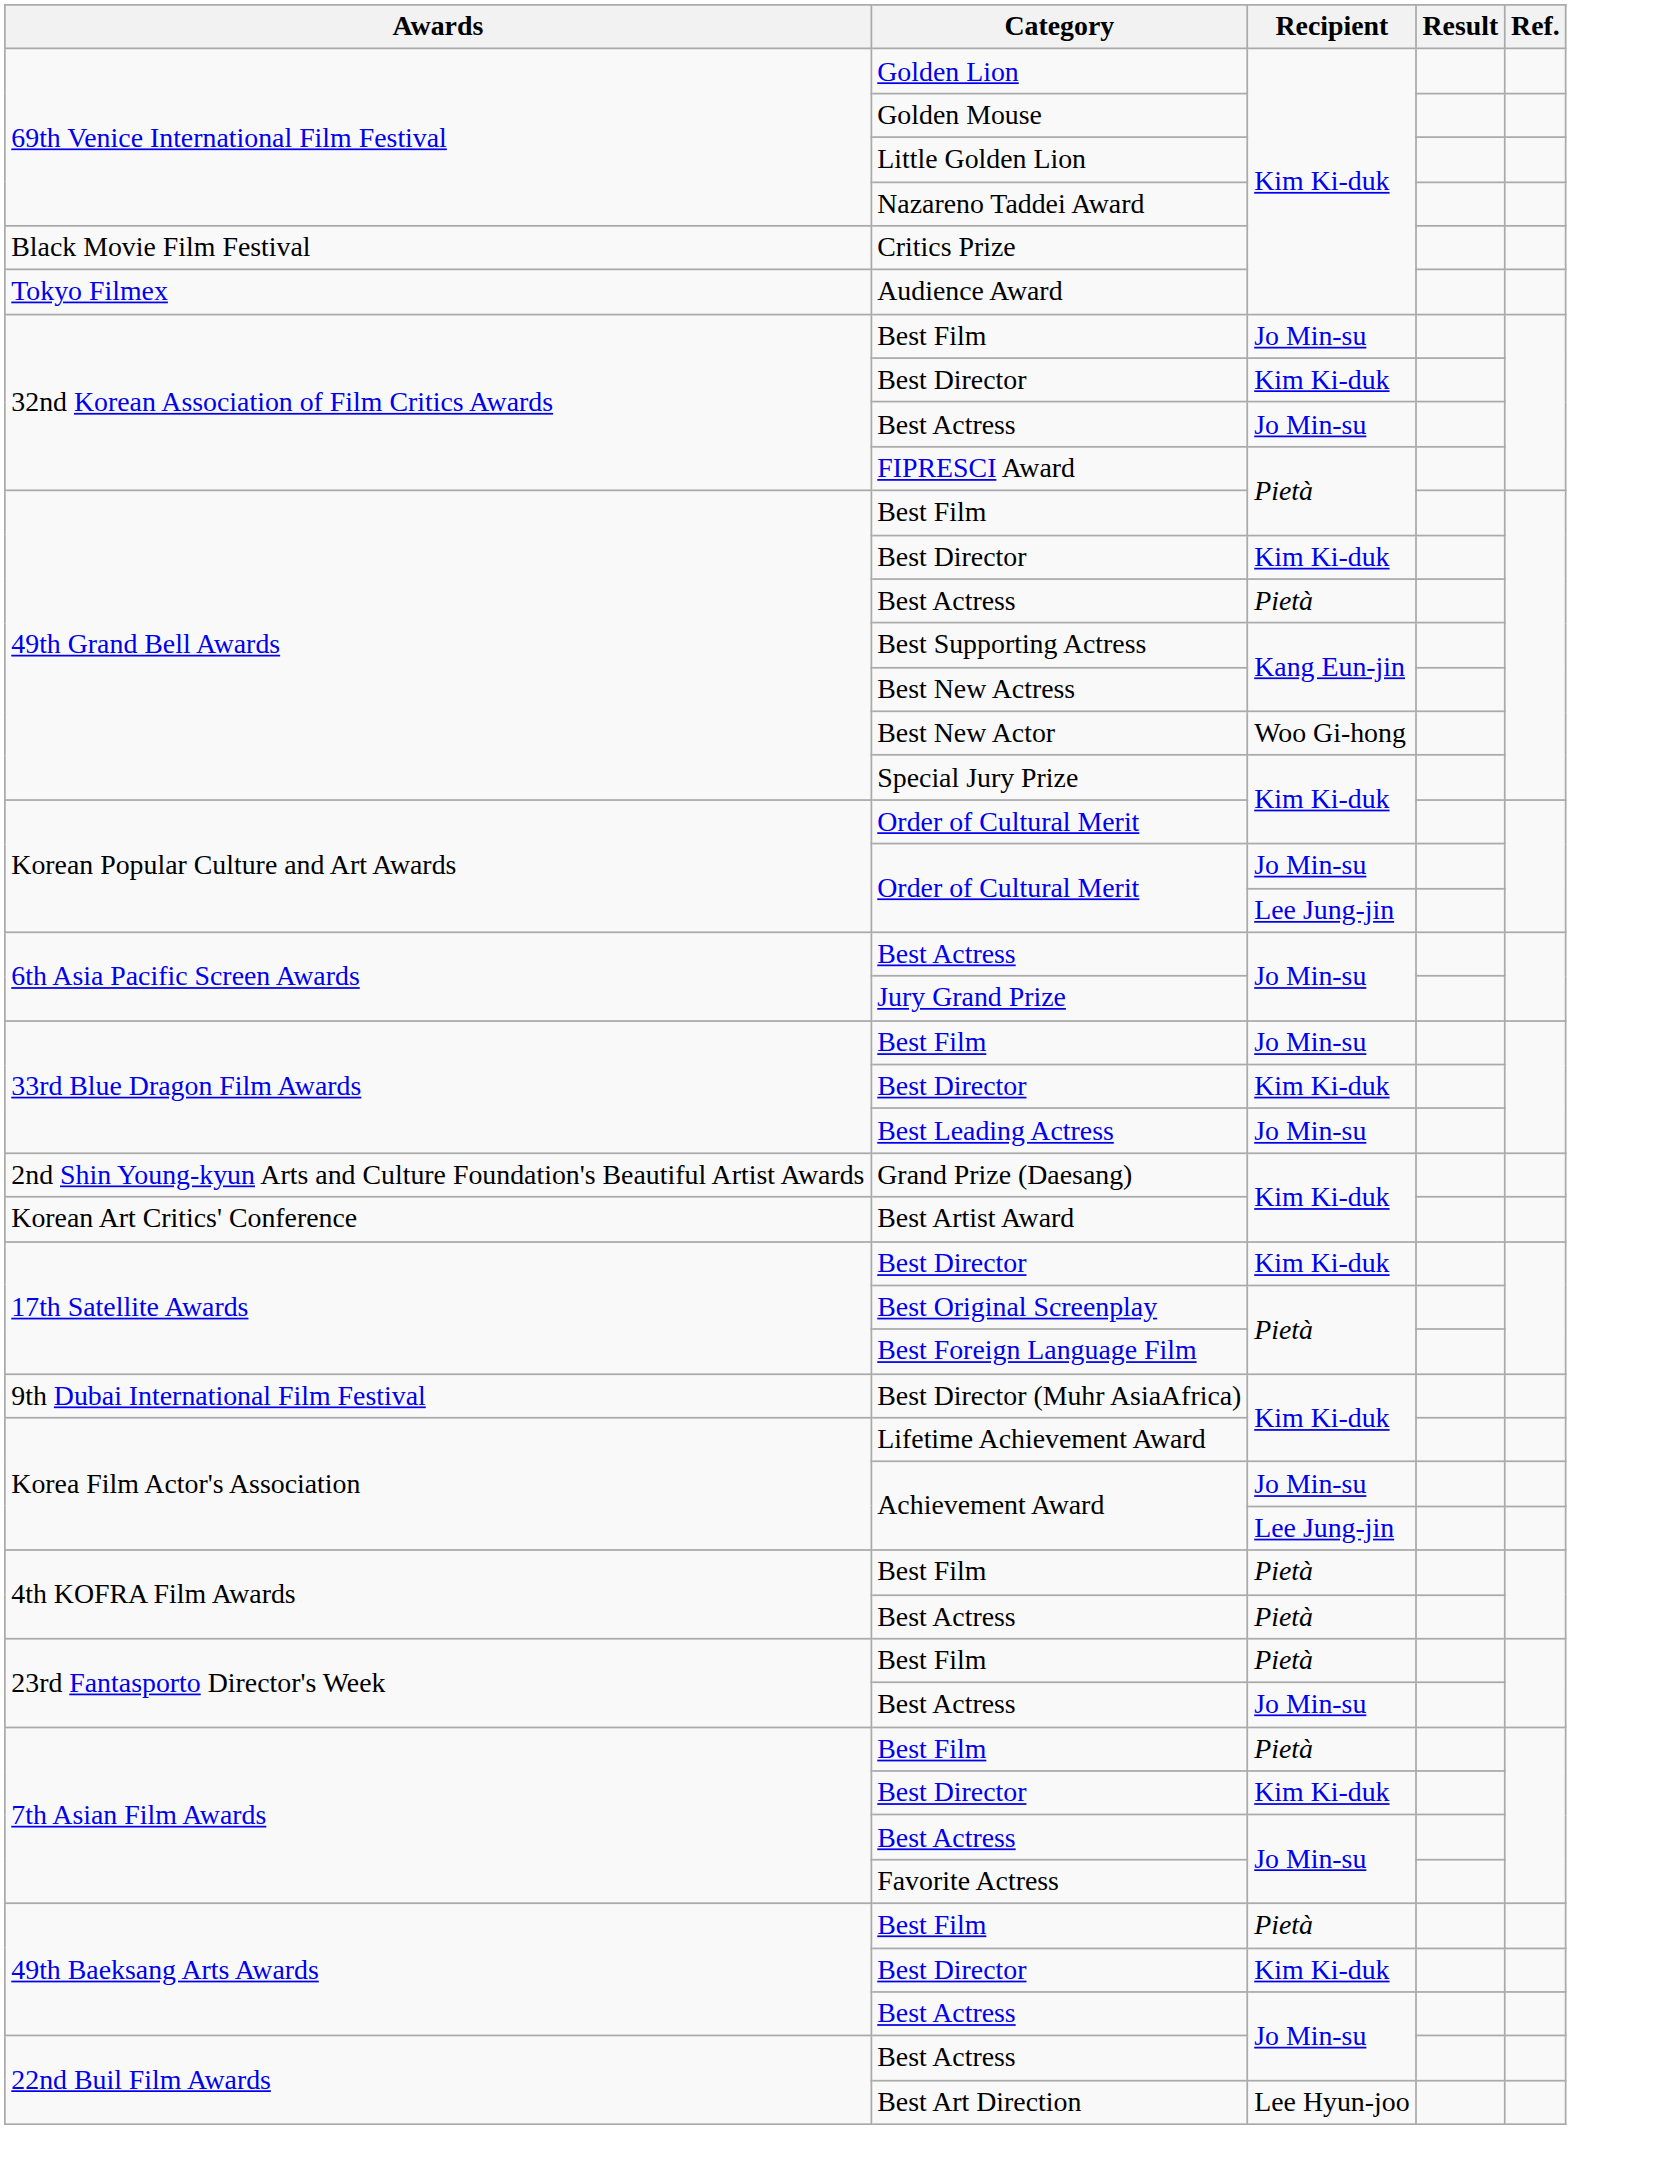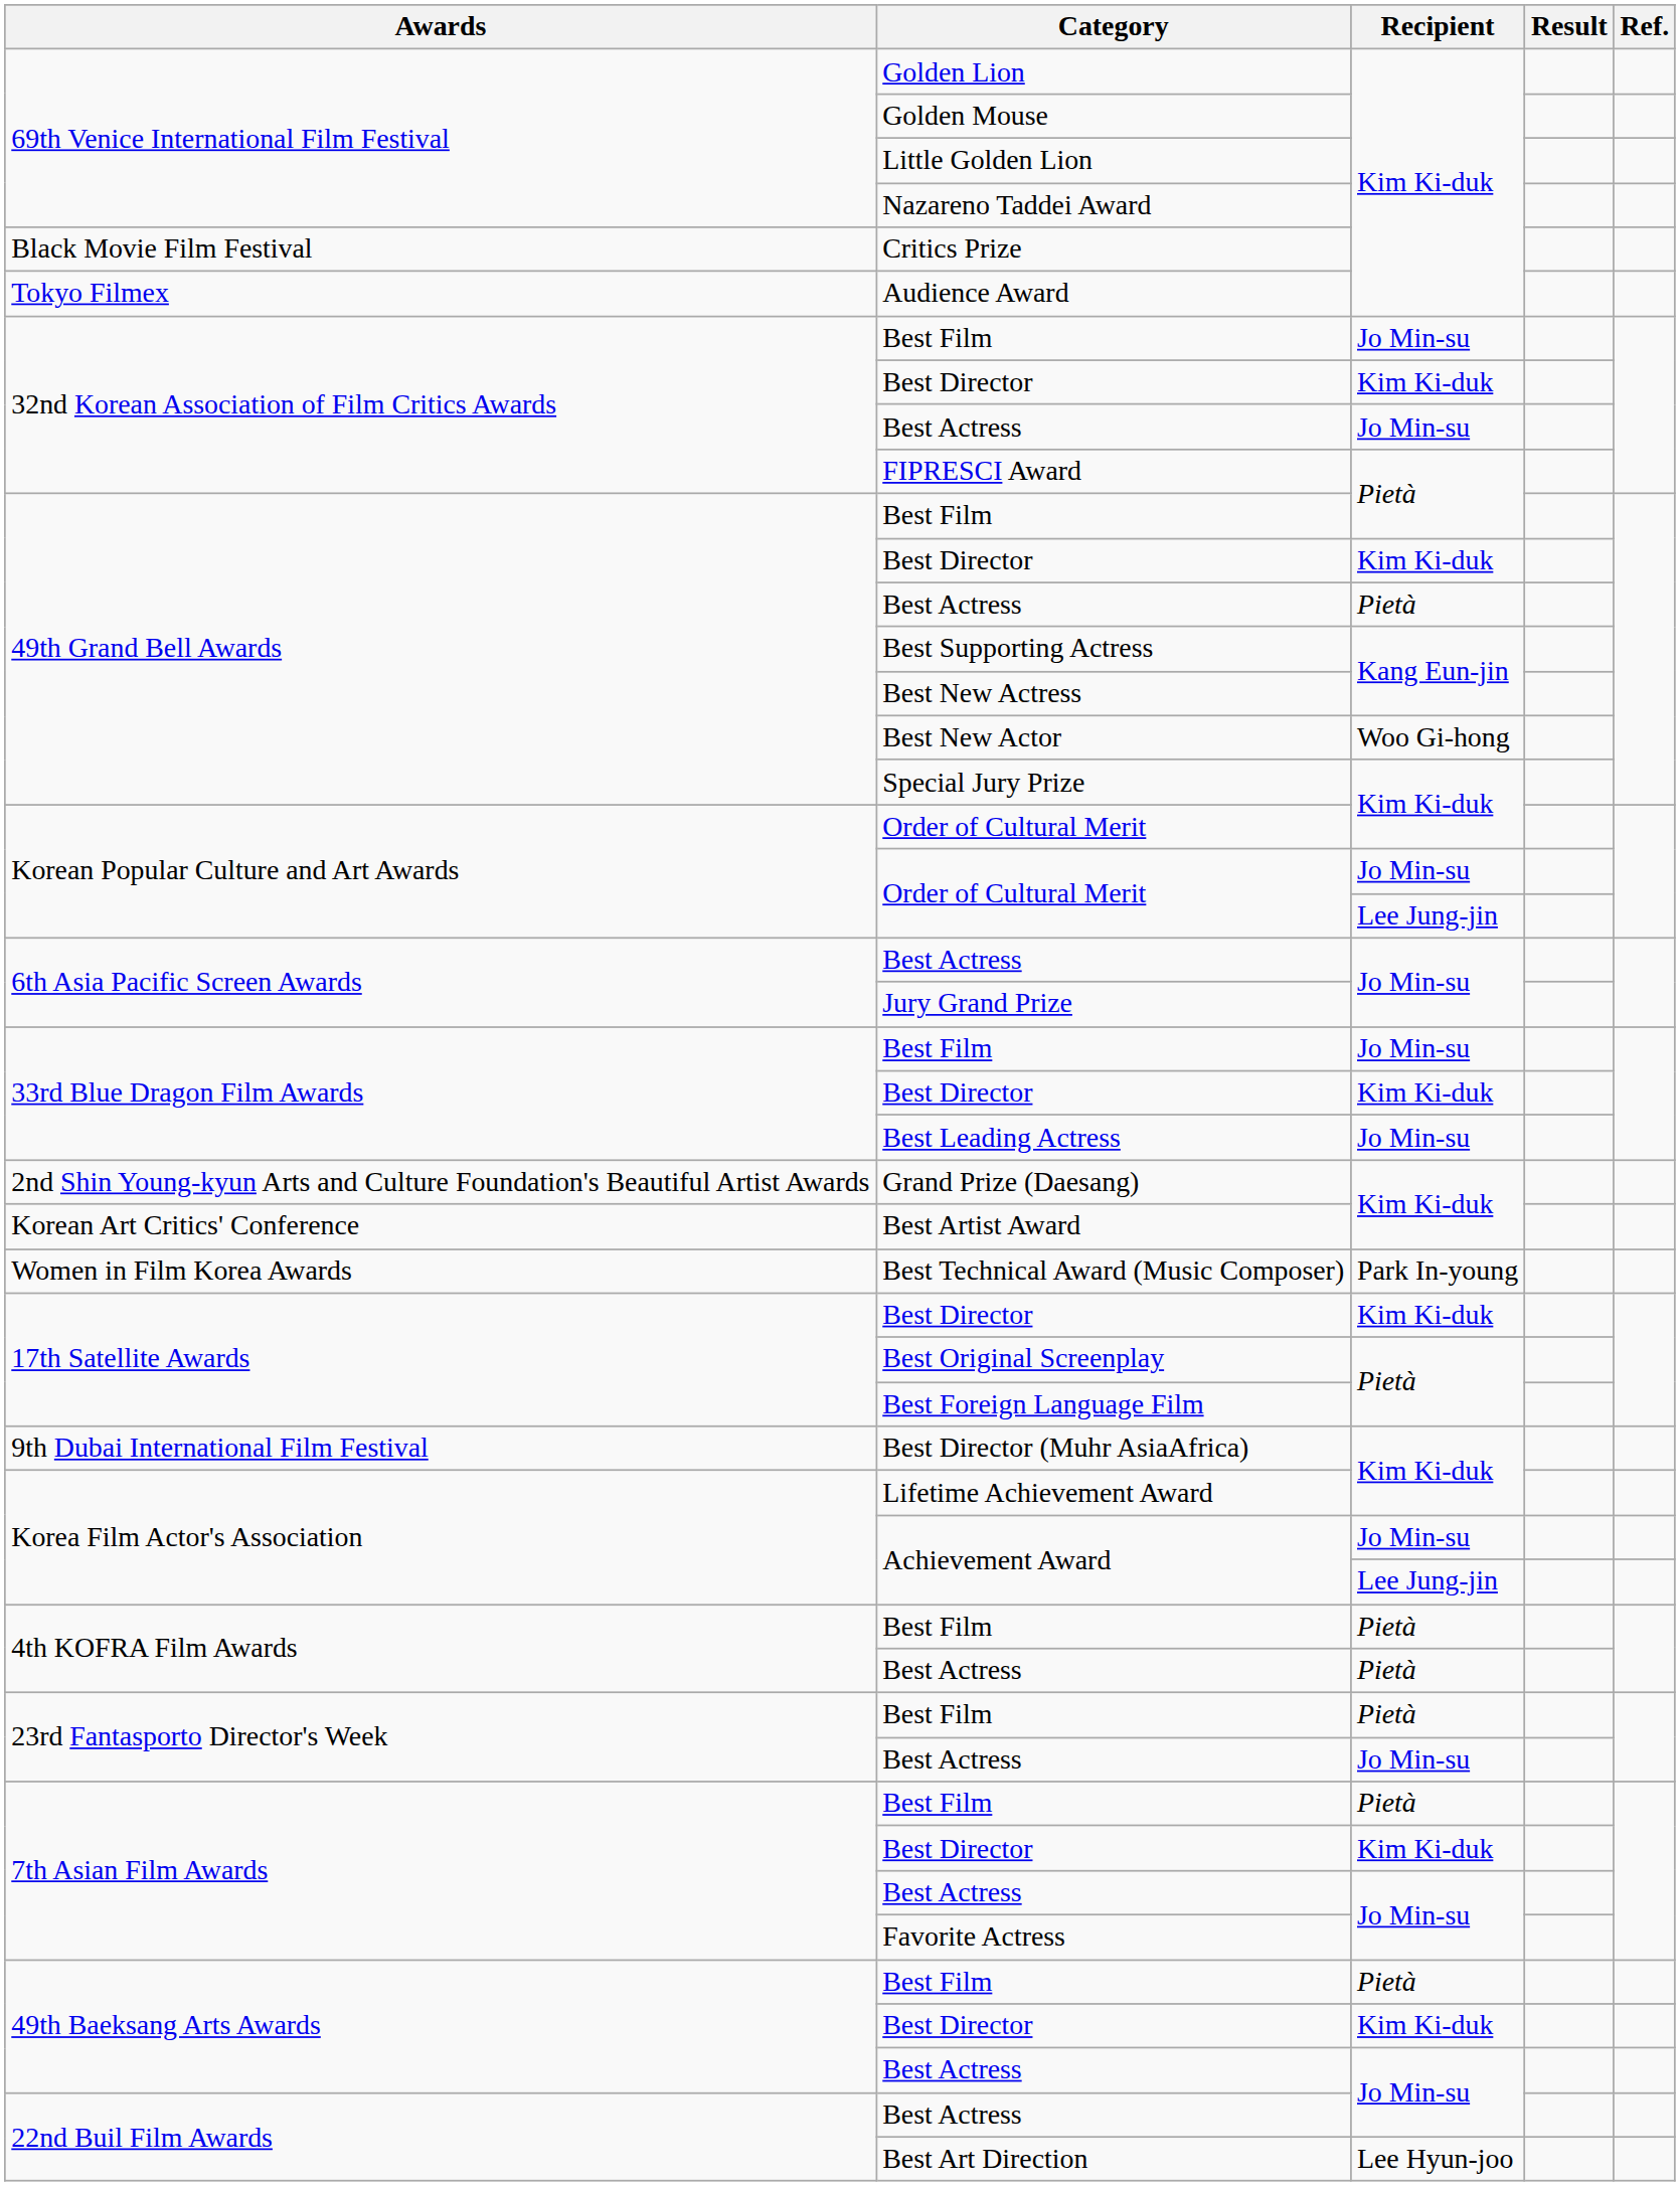 <table class="wikitable sortable">
 <tr>
 <th>Awards</th>
 <th>Category</th>
 <th>Recipient</th>
 <th>Result</th>
 <th>Ref.</th>
 </tr>
 <tr>
 <td rowspan="4"><a href='#'>69th Venice International Film Festival</a></td>
 <td><a href='#'>Golden Lion</a></td>
 <td rowspan="6"><a href='#'>Kim Ki-duk</a></td>
 <td></td>
 <td></td>
 </tr>
 <tr>
 <td>Golden Mouse</td>
 <td></td>
 <td></td>
 </tr>
 <tr>
 <td>Little Golden Lion</td>
 <td></td>
 <td></td>
 </tr>
 <tr>
 <td>Nazareno Taddei Award</td>
 <td></td>
 <td></td>
 </tr>
 <tr>
 <td>Black Movie Film Festival</td>
 <td>Critics Prize</td>
 <td></td>
 <td></td>
 </tr>
 <tr>
 <td><a href='#'>Tokyo Filmex</a></td>
 <td>Audience Award</td>
 <td></td>
 <td></td>
 </tr>
 <tr>
 <td rowspan="4">32nd <a href='#'>Korean Association of Film Critics Awards</a></td>
 <td>Best Film</td>
 <td><a href='#'>Jo Min-su</a></td>
 <td></td>
 <td rowspan="4"></td>
 </tr>
 <tr>
 <td>Best Director</td>
 <td><a href='#'>Kim Ki-duk</a></td>
 <td></td>
 </tr>
 <tr>
 <td>Best Actress</td>
 <td><a href='#'>Jo Min-su</a></td>
 <td></td>
 </tr>
 <tr>
 <td><a href='#'>FIPRESCI</a> Award</td>
 <td rowspan="2"><em>Pietà</em></td>
 <td></td>
 </tr>
 <tr>
 <td rowspan="7"><a href='#'>49th Grand Bell Awards</a></td>
 <td>Best Film</td>
 <td></td>
 <td rowspan="7"></td>
 </tr>
 <tr>
 <td>Best Director</td>
 <td><a href='#'>Kim Ki-duk</a></td>
 <td></td>
 </tr>
 <tr>
 <td>Best Actress</td>
 <td><em>Pietà</em></td>
 <td></td>
 </tr>
 <tr>
 <td>Best Supporting Actress</td>
 <td rowspan="2"><a href='#'>Kang Eun-jin</a></td>
 <td></td>
 </tr>
 <tr>
 <td>Best New Actress</td>
 <td></td>
 </tr>
 <tr>
 <td>Best New Actor</td>
 <td>Woo Gi-hong</td>
 <td></td>
 </tr>
 <tr>
 <td>Special Jury Prize</td>
 <td rowspan="2"><a href='#'>Kim Ki-duk</a></td>
 <td></td>
 </tr>
 <tr>
 <td rowspan="3">Korean Popular Culture and Art Awards</td>
 <td><a href='#'>Order of Cultural Merit</a></td>
 <td></td>
 <td rowspan="3"></td>
 </tr>
 <tr>
 <td rowspan="2"><a href='#'>Order of Cultural Merit</a></td>
 <td><a href='#'>Jo Min-su</a></td>
 <td></td>
 </tr>
 <tr>
 <td><a href='#'>Lee Jung-jin</a></td>
 <td></td>
 </tr>
 <tr>
 <td rowspan="2"><a href='#'>6th Asia Pacific Screen Awards</a></td>
 <td><a href='#'>Best Actress</a></td>
 <td rowspan="2"><a href='#'>Jo Min-su</a></td>
 <td></td>
 <td rowspan="2"></td>
 </tr>
 <tr>
 <td><a href='#'>Jury Grand Prize</a></td>
 <td></td>
 </tr>
 <tr>
 <td rowspan="3"><a href='#'>33rd Blue Dragon Film Awards</a></td>
 <td><a href='#'>Best Film</a></td>
 <td><a href='#'>Jo Min-su</a></td>
 <td></td>
 <td rowspan="3"></td>
 </tr>
 <tr>
 <td><a href='#'>Best Director</a></td>
 <td><a href='#'>Kim Ki-duk</a></td>
 <td></td>
 </tr>
 <tr>
 <td><a href='#'>Best Leading Actress</a></td>
 <td><a href='#'>Jo Min-su</a></td>
 <td></td>
 </tr>
 <tr>
 <td>2nd <a href='#'>Shin Young-kyun</a> Arts and Culture Foundation's Beautiful Artist Awards</td>
 <td>Grand Prize (Daesang)</td>
 <td rowspan="2"><a href='#'>Kim Ki-duk</a></td>
 <td></td>
 <td></td>
 </tr>
 <tr>
 <td>Korean Art Critics' Conference</td>
 <td>Best Artist Award</td>
 <td></td>
 <td></td>
 </tr>
 <tr>
+<td>Women in Film Korea Awards</td>
+<td>Best Technical Award (Music Composer)</td>
+<td>Park In-young</td>
+<td></td>
+<td></td>
+</tr>
+<tr>
 <td rowspan="3"><a href='#'>17th Satellite Awards</a></td>
 <td><a href='#'>Best Director</a></td>
 <td><a href='#'>Kim Ki-duk</a></td>
 <td></td>
 <td rowspan="3"></td>
 </tr>
 <tr>
 <td><a href='#'>Best Original Screenplay</a></td>
 <td rowspan="2"><em>Pietà</em></td>
 <td></td>
 </tr>
 <tr>
 <td><a href='#'>Best Foreign Language Film</a></td>
 <td></td>
 </tr>
 <tr>
 <td>9th <a href='#'>Dubai International Film Festival</a></td>
 <td>Best Director (Muhr AsiaAfrica)</td>
 <td rowspan="2"><a href='#'>Kim Ki-duk</a></td>
 <td></td>
 <td></td>
 </tr>
 <tr>
 <td rowspan="3">Korea Film Actor's Association</td>
 <td>Lifetime Achievement Award</td>
 <td></td>
 <td></td>
 </tr>
 <tr>
 <td rowspan="2">Achievement Award</td>
 <td><a href='#'>Jo Min-su</a></td>
 <td></td>
 <td></td>
 </tr>
 <tr>
 <td><a href='#'>Lee Jung-jin</a></td>
 <td></td>
 <td></td>
 </tr>
 <tr>
 <td rowspan="2">4th KOFRA Film Awards</td>
 <td>Best Film</td>
 <td><em>Pietà</em></td>
 <td></td>
 <td rowspan="2"></td>
 </tr>
 <tr>
 <td>Best Actress</td>
 <td><em>Pietà</em></td>
 <td></td>
 </tr>
 <tr>
 <td rowspan="2">23rd <a href='#'>Fantasporto</a> Director's Week</td>
 <td>Best Film</td>
 <td><em>Pietà</em></td>
 <td></td>
 <td rowspan="2"></td>
 </tr>
 <tr>
 <td>Best Actress</td>
 <td><a href='#'>Jo Min-su</a></td>
 <td></td>
 </tr>
 <tr>
 <td rowspan="4"><a href='#'>7th Asian Film Awards</a></td>
 <td><a href='#'>Best Film</a></td>
 <td><em>Pietà</em></td>
 <td></td>
 <td rowspan="4"></td>
 </tr>
 <tr>
 <td><a href='#'>Best Director</a></td>
 <td><a href='#'>Kim Ki-duk</a></td>
 <td></td>
 </tr>
 <tr>
 <td><a href='#'>Best Actress</a></td>
 <td rowspan="2"><a href='#'>Jo Min-su</a></td>
 <td></td>
 </tr>
 <tr>
 <td>Favorite Actress</td>
 <td></td>
 </tr>
 <tr>
 <td rowspan="3"><a href='#'>49th Baeksang Arts Awards</a></td>
 <td><a href='#'>Best Film</a></td>
 <td><em>Pietà</em></td>
 <td></td>
 <td></td>
 </tr>
 <tr>
 <td><a href='#'>Best Director</a></td>
 <td><a href='#'>Kim Ki-duk</a></td>
 <td></td>
 <td></td>
 </tr>
 <tr>
 <td><a href='#'>Best Actress</a></td>
 <td rowspan="2"><a href='#'>Jo Min-su</a></td>
 <td></td>
 <td></td>
 </tr>
 <tr>
 <td rowspan="2"><a href='#'>22nd Buil Film Awards</a></td>
 <td>Best Actress</td>
 <td></td>
 <td></td>
 </tr>
 <tr>
 <td>Best Art Direction</td>
 <td>Lee Hyun-joo</td>
 <td></td>
 <td></td>
 </tr>
 </table>
